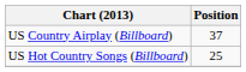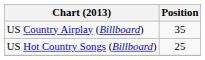 <table class="wikitable sortable">
 <tr>
 <th scope="col">Chart (2013)</th>
 <th scope="col">Position</th>
 </tr>
 <tr>
 <td>US <a href='#'>Country Airplay</a> (<em><a href='#'>Billboard</a></em>)</td>
-<td align="center">37</td>
+<td align="center">35</td>
 </tr>
 <tr>
 <td>US <a href='#'>Hot Country Songs</a> (<em><a href='#'>Billboard</a></em>)</td>
 <td align="center">25</td>
 </tr>
 <tr>
 </tr>
 </table>
